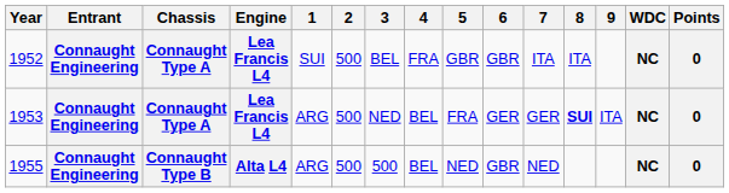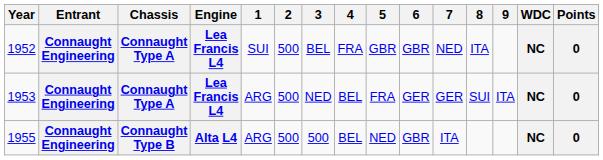 <table class="wikitable" style="text-align:center; font-size:90%">
 <tr>
 <th>Year</th>
 <th>Entrant</th>
 <th>Chassis</th>
 <th>Engine</th>
 <th>1</th>
 <th>2</th>
 <th>3</th>
 <th>4</th>
 <th>5</th>
 <th>6</th>
 <th>7</th>
 <th>8</th>
 <th>9</th>
 <th>WDC</th>
 <th>Points</th>
 </tr>
 <tr>
 <td><a href='#'>1952</a></td>
 <th><a href='#'>Connaught Engineering</a></th>
 <th><a href='#'>Connaught Type A</a></th>
 <th><a href='#'>Lea Francis</a> <a href='#'>L4</a></th>
 <td><a href='#'>SUI</a></td>
 <td><a href='#'>500</a></td>
 <td><a href='#'>BEL</a></td>
 <td><a href='#'>FRA</a></td>
 <td style><a href='#'>GBR</a><br></td>
 <td style><a href='#'>GBR</a><br></td>
-<td><a href='#'>ITA</a></td>
+<td><a href='#'>NED</a></td>
 <td style><a href='#'>ITA</a><br></td>
 <td></td>
 <th>NC</th>
 <th>0</th>
 </tr>
 <tr>
 <td><a href='#'>1953</a></td>
 <th><a href='#'>Connaught Engineering</a></th>
 <th><a href='#'>Connaught Type A</a></th>
 <th><a href='#'>Lea Francis</a> <a href='#'>L4</a></th>
 <td><a href='#'>ARG</a></td>
 <td><a href='#'>500</a></td>
 <td style><a href='#'>NED</a><br></td>
 <td><a href='#'>BEL</a></td>
 <td><a href='#'>FRA</a></td>
 <td><a href='#'>GER</a></td>
 <td style><a href='#'>GER</a><br></td>
-<td><strong><a href='#'>SUI</a></strong></td>
+<td><a href='#'>SUI</a></td>
 <td style><a href='#'>ITA</a><br></td>
 <th>NC</th>
 <th>0</th>
 </tr>
 <tr>
 <td><a href='#'>1955</a></td>
 <th><a href='#'>Connaught Engineering</a></th>
 <th><a href='#'>Connaught Type B</a></th>
 <th><a href='#'>Alta</a> <a href='#'>L4</a></th>
 <td><a href='#'>ARG</a></td>
 <td><a href='#'>500</a></td>
 <td><a href='#'>500</a></td>
 <td><a href='#'>BEL</a></td>
 <td><a href='#'>NED</a></td>
 <td style><a href='#'>GBR</a><br></td>
-<td><a href='#'>NED</a></td>
+<td><a href='#'>ITA</a></td>
 <td></td>
 <td></td>
 <th>NC</th>
 <th>0</th>
 </tr>
 </table>
